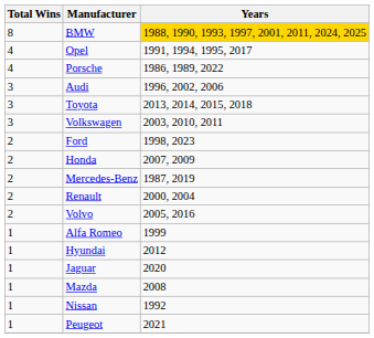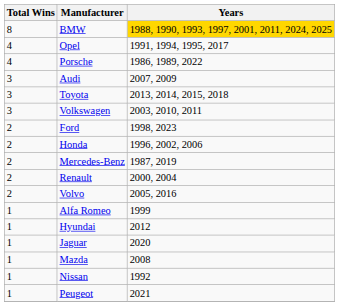 <table class="wikitable sortable">
 <tr>
 <th>Total Wins</th>
 <th>Manufacturer</th>
 <th>Years</th>
 </tr>
 <tr>
 <td>8</td>
 <td><a href='#'>BMW</a></td>
 <td style="background: gold;">1988, 1990, 1993, 1997, 2001, 2011, 2024, 2025</td>
 </tr>
 <tr>
 <td>4</td>
 <td><a href='#'>Opel</a></td>
 <td>1991, 1994, 1995, 2017</td>
 </tr>
 <tr>
 <td>4</td>
 <td><a href='#'>Porsche</a></td>
 <td>1986, 1989, 2022</td>
 </tr>
 <tr>
 <td>3</td>
 <td><a href='#'>Audi</a></td>
-<td>1996, 2002, 2006</td>
+<td>2007, 2009</td>
 </tr>
 <tr>
 <td>3</td>
 <td><a href='#'>Toyota</a></td>
 <td>2013, 2014, 2015, 2018</td>
 </tr>
 <tr>
 <td>3</td>
 <td><a href='#'>Volkswagen</a></td>
 <td>2003, 2010, 2011</td>
 </tr>
 <tr>
 <td>2</td>
 <td><a href='#'>Ford</a></td>
 <td>1998, 2023</td>
 </tr>
 <tr>
 <td>2</td>
 <td><a href='#'>Honda</a></td>
-<td>2007, 2009</td>
+<td>1996, 2002, 2006</td>
 </tr>
 <tr>
 <td>2</td>
 <td><a href='#'>Mercedes-Benz</a></td>
 <td>1987, 2019</td>
 </tr>
 <tr>
 <td>2</td>
 <td><a href='#'>Renault</a></td>
 <td>2000, 2004</td>
 </tr>
 <tr>
 <td>2</td>
 <td><a href='#'>Volvo</a></td>
 <td>2005, 2016</td>
 </tr>
 <tr>
 <td>1</td>
 <td><a href='#'>Alfa Romeo</a></td>
 <td>1999</td>
 </tr>
 <tr>
 <td>1</td>
 <td><a href='#'>Hyundai</a></td>
 <td>2012</td>
 </tr>
 <tr>
 <td>1</td>
 <td><a href='#'>Jaguar</a></td>
 <td>2020</td>
 </tr>
 <tr>
 <td>1</td>
 <td><a href='#'>Mazda</a></td>
 <td>2008</td>
 </tr>
 <tr>
 <td>1</td>
 <td><a href='#'>Nissan</a></td>
 <td>1992</td>
 </tr>
 <tr>
 <td>1</td>
 <td><a href='#'>Peugeot</a></td>
 <td>2021</td>
 </tr>
 <tr>
 </tr>
 </table>
